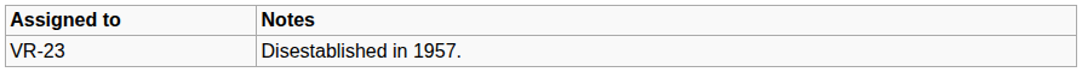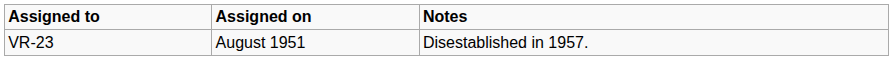 <table class="wikitable" style="width: 70%;">
 <tr>
 <td style="width: 200px;"><strong>Assigned to</strong></td>
+<td style="width: 200px;"><strong>Assigned on</strong></td>
 <td><strong>Notes</strong></td>
 </tr>
 <tr>
 <td>VR-23</td>
+<td>August 1951</td>
 <td>Disestablished in 1957.</td>
 </tr>
 </table>
